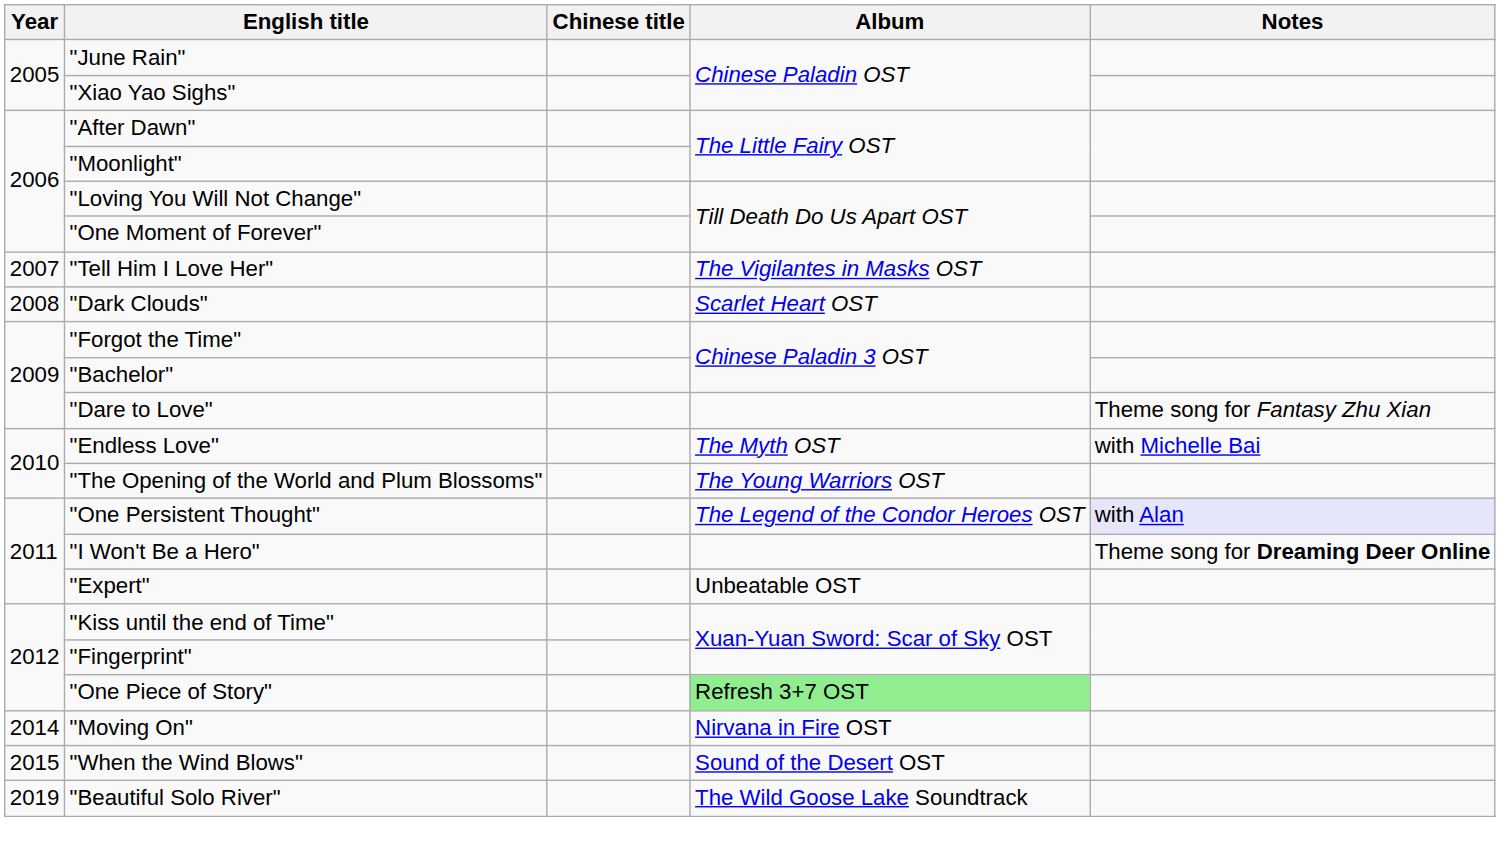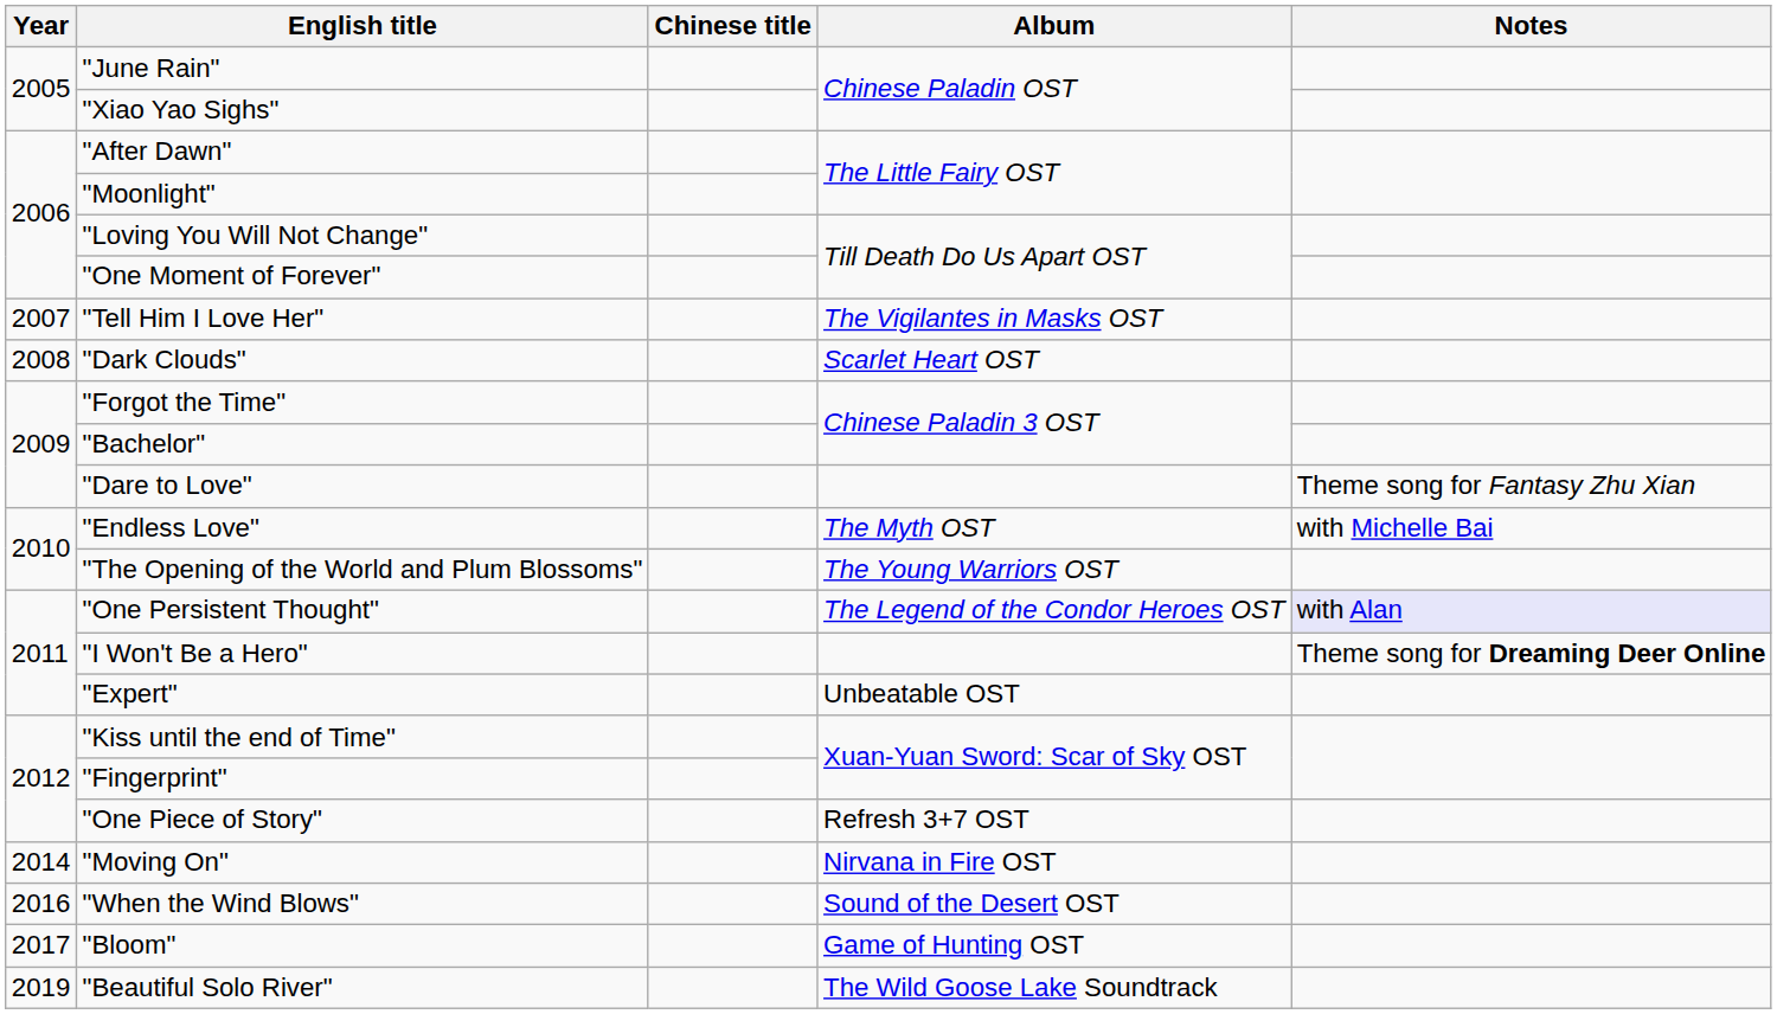 <table class="wikitable plainrowheaders">
 <tr>
 <th>Year</th>
 <th>English title</th>
 <th>Chinese title</th>
 <th>Album</th>
 <th>Notes</th>
 </tr>
 <tr>
 <td rowspan=2>2005</td>
 <td>"June Rain"</td>
 <td></td>
 <td rowspan=2><em><a href='#'>Chinese Paladin</a> OST</em></td>
 <td></td>
 </tr>
 <tr>
 <td>"Xiao Yao Sighs"</td>
 <td></td>
 <td></td>
 </tr>
 <tr>
 <td rowspan=4>2006</td>
 <td>"After Dawn"</td>
 <td></td>
 <td rowspan=2><em><a href='#'>The Little Fairy</a> OST</em></td>
 <td rowspan=2></td>
 </tr>
 <tr>
 <td>"Moonlight"</td>
 <td></td>
 </tr>
 <tr>
 <td>"Loving You Will Not Change"</td>
 <td></td>
 <td rowspan=2><em>Till Death Do Us Apart OST</em></td>
 <td></td>
 </tr>
 <tr>
 <td>"One Moment of Forever"</td>
 <td></td>
 <td></td>
 </tr>
 <tr>
 <td>2007</td>
 <td>"Tell Him I Love Her"</td>
 <td></td>
 <td><em><a href='#'>The Vigilantes in Masks</a> OST </em></td>
 <td></td>
 </tr>
 <tr>
 <td>2008</td>
 <td>"Dark Clouds"</td>
 <td></td>
 <td><em><a href='#'>Scarlet Heart</a> OST</em></td>
 <td></td>
 </tr>
 <tr>
 <td rowspan=3>2009</td>
 <td>"Forgot the Time"</td>
 <td></td>
 <td rowspan=2><em><a href='#'>Chinese Paladin 3</a> OST</em></td>
 <td></td>
 </tr>
 <tr>
 <td>"Bachelor"</td>
 <td></td>
 <td></td>
 </tr>
 <tr>
 <td>"Dare to Love"</td>
 <td></td>
 <td></td>
 <td>Theme song for <em>Fantasy Zhu Xian</em></td>
 </tr>
 <tr>
 <td rowspan=2>2010</td>
 <td>"Endless Love"</td>
 <td></td>
 <td><em><a href='#'>The Myth</a> OST</em></td>
 <td>with <a href='#'>Michelle Bai</a></td>
 </tr>
 <tr>
 <td>"The Opening of the World and Plum Blossoms"</td>
 <td></td>
 <td><em><a href='#'>The Young Warriors</a> OST</em></td>
 <td></td>
 </tr>
 <tr>
 <td rowspan=3>2011</td>
 <td>"One Persistent Thought"</td>
 <td></td>
 <td><em><a href='#'>The Legend of the Condor Heroes</a> OST </em></td>
 <td style="background: lavender;">with <a href='#'>Alan</a></td>
 </tr>
 <tr>
 <td>"I Won't Be a Hero"</td>
 <td></td>
 <td></td>
 <td>Theme song for <strong>Dreaming Deer Online<em></td>
 </tr>
 <tr>
 <td>"Expert"</td>
 <td></td>
 <td></em>Unbeatable OST<em></td>
 <td></td>
 </tr>
 <tr>
 <td rowspan=3>2012</td>
 <td>"Kiss until the end of Time"</td>
 <td></td>
 <td rowspan=2></em><a href='#'>Xuan-Yuan Sword: Scar of Sky</a> OST<em></td>
 <td rowspan=2></td>
 </tr>
 <tr>
 <td>"Fingerprint"</td>
 <td></td>
 </tr>
 <tr>
 <td>"One Piece of Story"</td>
 <td></td>
-<td style="background: lightgreen;"></em>Refresh 3+7 OST<em></td>
+<td></em>Refresh 3+7 OST<em></td>
 <td></td>
 </tr>
 <tr>
 <td>2014</td>
 <td>"Moving On"</td>
 <td></td>
 <td></em><a href='#'>Nirvana in Fire</a> OST<em></td>
 <td></td>
 </tr>
 <tr>
-<td>2015</td>
+<td>2016</td>
 <td>"When the Wind Blows"</td>
 <td></td>
 <td></em><a href='#'>Sound of the Desert</a> OST<em></td>
+<td></td>
+</tr>
+<tr>
+<td>2017</td>
+<td>"Bloom"</td>
+<td></td>
+<td></em><a href='#'>Game of Hunting</a> OST<em></td>
 <td></td>
 </tr>
 <tr>
 <td>2019</td>
 <td>"Beautiful Solo River"</td>
 <td></td>
 <td></em><a href='#'>The Wild Goose Lake</a> Soundtrack<em></td>
 <td></td>
 </tr>
 </table>
